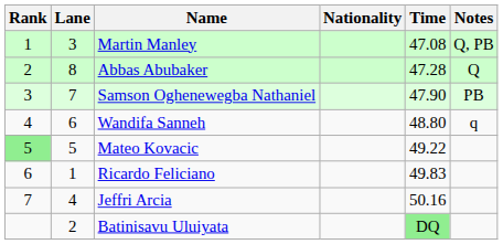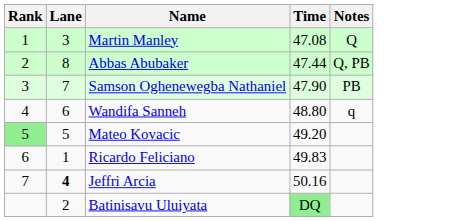 <table class="wikitable sortable" style="text-align:center">
 <tr>
 <th>Rank</th>
 <th>Lane</th>
 <th>Name</th>
-<th>Nationality</th>
 <th>Time</th>
 <th>Notes</th>
 </tr>
 <tr bgcolor=ccffcc>
 <td>1</td>
 <td>3</td>
 <td align=left><a href='#'>Martin Manley</a></td>
-<td align=left></td>
 <td>47.08</td>
-<td>Q, PB</td>
+<td>Q</td>
 </tr>
 <tr bgcolor=ccffcc>
 <td>2</td>
 <td>8</td>
 <td align=left><a href='#'>Abbas Abubaker</a></td>
-<td align=left></td>
-<td>47.28</td>
-<td>Q</td>
+<td>47.44</td>
+<td>Q, PB</td>
 </tr>
 <tr bgcolor=ddffdd>
 <td>3</td>
 <td>7</td>
 <td align=left><a href='#'>Samson Oghenewegba Nathaniel</a></td>
-<td align=left></td>
 <td>47.90</td>
 <td>PB</td>
 </tr>
 <tr>
 <td>4</td>
 <td>6</td>
 <td align=left><a href='#'>Wandifa Sanneh</a></td>
-<td align=left></td>
 <td>48.80</td>
 <td>q</td>
 </tr>
 <tr>
 <td style="background: lightgreen;">5</td>
 <td>5</td>
 <td align=left><a href='#'>Mateo Kovacic</a></td>
-<td align=left></td>
-<td>49.22</td>
+<td>49.20</td>
 <td></td>
 </tr>
 <tr>
 <td>6</td>
 <td>1</td>
 <td align=left><a href='#'>Ricardo Feliciano</a></td>
-<td align=left></td>
 <td>49.83</td>
 <td></td>
 </tr>
 <tr>
 <td>7</td>
-<td>4</td>
+<td><strong>4</strong></td>
 <td align=left><a href='#'>Jeffri Arcia</a></td>
-<td align=left></td>
 <td>50.16</td>
 <td></td>
 </tr>
 <tr>
 <td></td>
 <td>2</td>
 <td align=left><a href='#'>Batinisavu Uluiyata</a></td>
-<td align=left></td>
 <td style="background: lightgreen;">DQ</td>
 <td></td>
 </tr>
 </table>
